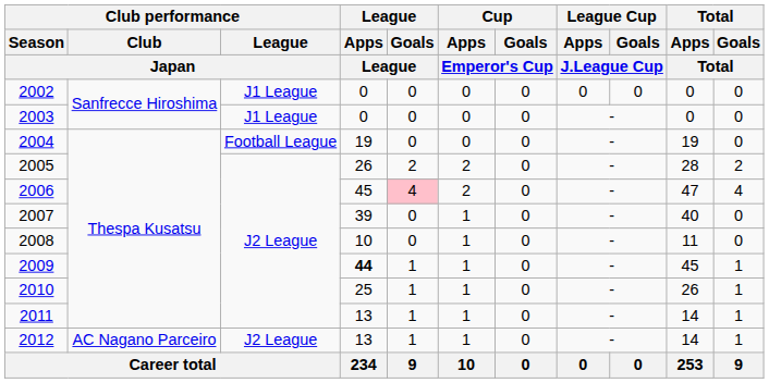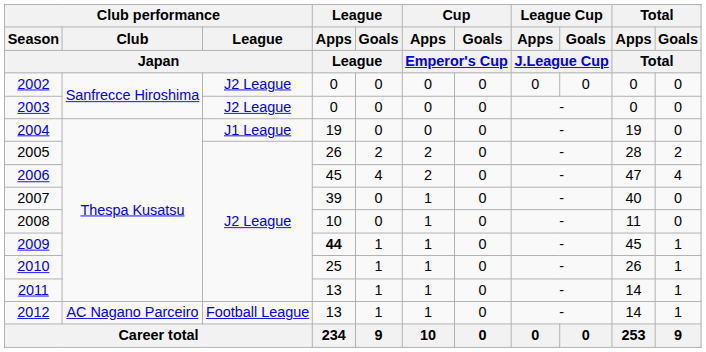 <table class="wikitable" style="text-align:center">
 <tr>
 <th colspan=3>Club performance</th>
 <th colspan=2>League</th>
 <th colspan=2>Cup</th>
 <th colspan=2>League Cup</th>
 <th colspan=2>Total</th>
 </tr>
 <tr>
 <th>Season</th>
 <th>Club</th>
 <th>League</th>
 <th>Apps</th>
 <th>Goals</th>
 <th>Apps</th>
 <th>Goals</th>
 <th>Apps</th>
 <th>Goals</th>
 <th>Apps</th>
 <th>Goals</th>
 </tr>
 <tr>
 <th colspan=3>Japan</th>
 <th colspan=2>League</th>
 <th colspan=2><a href='#'>Emperor's Cup</a></th>
 <th colspan=2><a href='#'>J.League Cup</a></th>
 <th colspan=2>Total</th>
 </tr>
 <tr>
 <td><a href='#'>2002</a></td>
 <td rowspan="2"><a href='#'>Sanfrecce Hiroshima</a></td>
-<td><a href='#'>J1 League</a></td>
+<td><a href='#'>J2 League</a></td>
 <td>0</td>
 <td>0</td>
 <td>0</td>
 <td>0</td>
 <td>0</td>
 <td>0</td>
 <td>0</td>
 <td>0</td>
 </tr>
 <tr>
 <td><a href='#'>2003</a></td>
-<td><a href='#'>J1 League</a></td>
+<td><a href='#'>J2 League</a></td>
 <td>0</td>
 <td>0</td>
 <td>0</td>
 <td>0</td>
 <td colspan="2">-</td>
 <td>0</td>
 <td>0</td>
 </tr>
 <tr>
 <td><a href='#'>2004</a></td>
 <td rowspan="8"><a href='#'>Thespa Kusatsu</a></td>
-<td><a href='#'>Football League</a></td>
+<td><a href='#'>J1 League</a></td>
 <td>19</td>
 <td>0</td>
 <td>0</td>
 <td>0</td>
 <td colspan="2">-</td>
 <td>19</td>
 <td>0</td>
 </tr>
 <tr>
 <td>2005</td>
 <td rowspan="7"><a href='#'>J2 League</a></td>
 <td>26</td>
 <td>2</td>
 <td>2</td>
 <td>0</td>
 <td colspan="2">-</td>
 <td>28</td>
 <td>2</td>
 </tr>
 <tr>
 <td><a href='#'>2006</a></td>
 <td>45</td>
-<td style="background: pink;">4</td>
+<td>4</td>
 <td>2</td>
 <td>0</td>
 <td colspan="2">-</td>
 <td>47</td>
 <td>4</td>
 </tr>
 <tr>
 <td>2007</td>
 <td>39</td>
 <td>0</td>
 <td>1</td>
 <td>0</td>
 <td colspan="2">-</td>
 <td>40</td>
 <td>0</td>
 </tr>
 <tr>
 <td>2008</td>
 <td>10</td>
 <td>0</td>
 <td>1</td>
 <td>0</td>
 <td colspan="2">-</td>
 <td>11</td>
 <td>0</td>
 </tr>
 <tr>
 <td><a href='#'>2009</a></td>
 <td><strong>44</strong></td>
 <td>1</td>
 <td>1</td>
 <td>0</td>
 <td colspan="2">-</td>
 <td>45</td>
 <td>1</td>
 </tr>
 <tr>
 <td><a href='#'>2010</a></td>
 <td>25</td>
 <td>1</td>
 <td>1</td>
 <td>0</td>
 <td colspan="2">-</td>
 <td>26</td>
 <td>1</td>
 </tr>
 <tr>
 <td><a href='#'>2011</a></td>
 <td>13</td>
 <td>1</td>
 <td>1</td>
 <td>0</td>
 <td colspan="2">-</td>
 <td>14</td>
 <td>1</td>
 </tr>
 <tr>
 <td><a href='#'>2012</a></td>
 <td><a href='#'>AC Nagano Parceiro</a></td>
-<td><a href='#'>J2 League</a></td>
+<td><a href='#'>Football League</a></td>
 <td>13</td>
 <td>1</td>
 <td>1</td>
 <td>0</td>
 <td colspan="2">-</td>
 <td>14</td>
 <td>1</td>
 </tr>
 <tr>
 <th colspan=3>Career total</th>
 <th>234</th>
 <th>9</th>
 <th>10</th>
 <th>0</th>
 <th>0</th>
 <th>0</th>
 <th>253</th>
 <th>9</th>
 </tr>
 </table>
